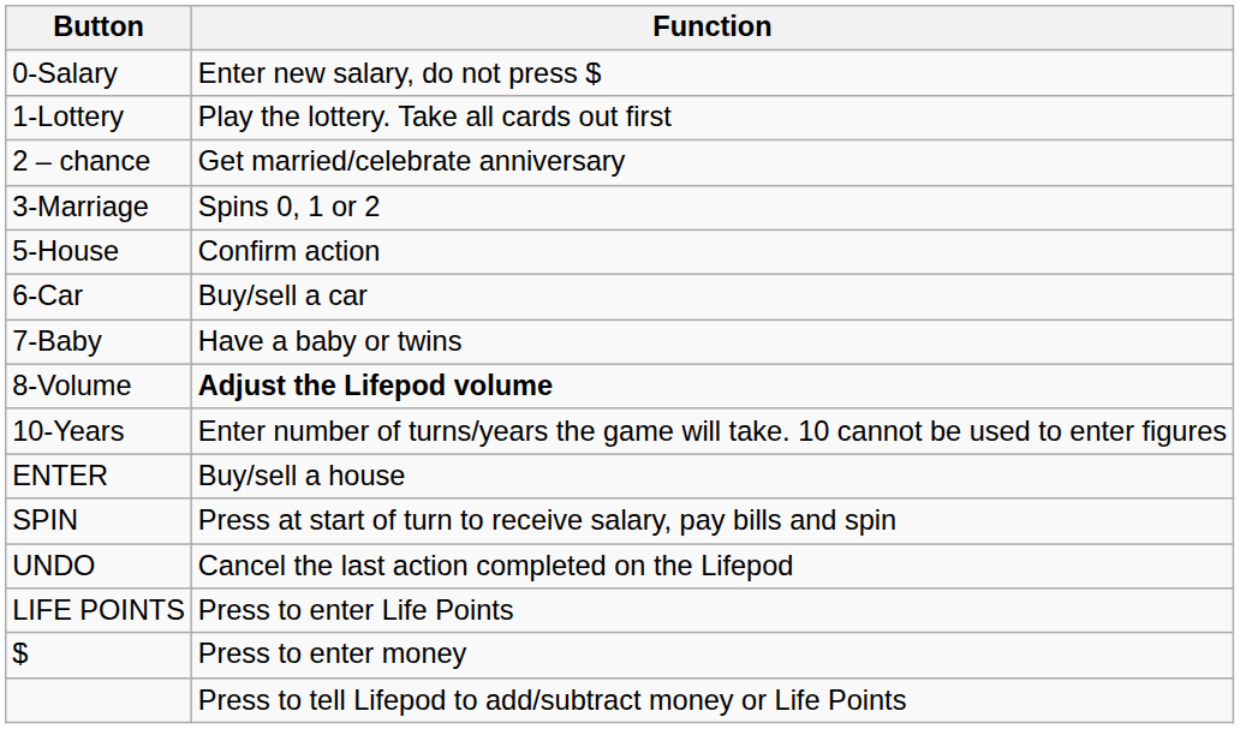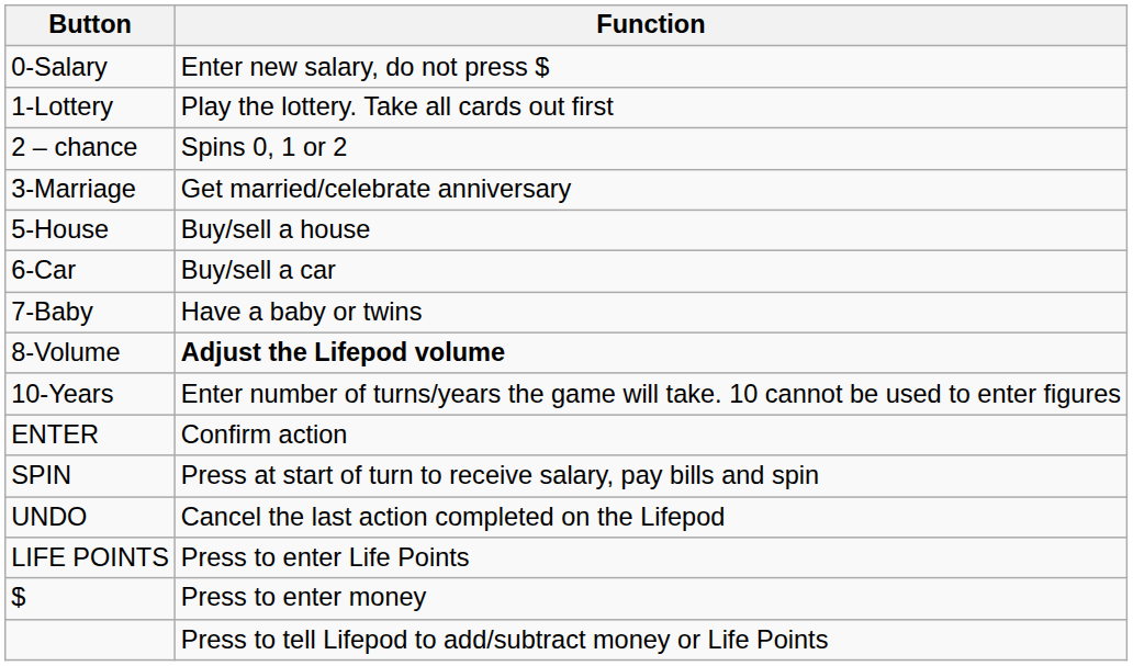 <table class="wikitable">
 <tr>
 <th>Button</th>
 <th>Function</th>
 </tr>
 <tr>
 <td>0-Salary</td>
 <td>Enter new salary, do not press $</td>
 </tr>
 <tr>
 <td>1-Lottery</td>
 <td>Play the lottery. Take all cards out first</td>
 </tr>
 <tr>
 <td>2 – chance</td>
+<td>Spins 0, 1 or 2</td>
+</tr>
+<tr>
+<td>3-Marriage</td>
 <td>Get married/celebrate anniversary</td>
 </tr>
 <tr>
-<td>3-Marriage</td>
-<td>Spins 0, 1 or 2</td>
-</tr>
-<tr>
 <td>5-House</td>
-<td>Confirm action</td>
+<td>Buy/sell a house</td>
 </tr>
 <tr>
 <td>6-Car</td>
 <td>Buy/sell a car</td>
 </tr>
 <tr>
 <td>7-Baby</td>
 <td>Have a baby or twins</td>
 </tr>
 <tr>
 <td>8-Volume</td>
 <td><strong>Adjust the Lifepod volume</strong></td>
 </tr>
 <tr>
 <td>10-Years</td>
 <td>Enter number of turns/years the game will take. 10 cannot be used to enter figures</td>
 </tr>
 <tr>
 <td>ENTER</td>
-<td>Buy/sell a house</td>
+<td>Confirm action</td>
 </tr>
 <tr>
 <td>SPIN</td>
 <td>Press at start of turn to receive salary, pay bills and spin</td>
 </tr>
 <tr>
 <td>UNDO</td>
 <td>Cancel the last action completed on the Lifepod</td>
 </tr>
 <tr>
 <td>LIFE POINTS</td>
 <td>Press to enter Life Points</td>
 </tr>
 <tr>
 <td>$</td>
 <td>Press to enter money</td>
 </tr>
 <tr>
 <td></td>
 <td>Press to tell Lifepod to add/subtract money or Life Points</td>
 </tr>
 </table>
